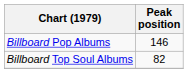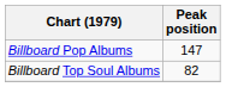 <table class="wikitable">
 <tr>
 <th>Chart (1979)</th>
 <th>Peak<br>position</th>
 </tr>
 <tr>
 <td><a href='#'><em>Billboard</em> Pop Albums</a></td>
-<td align=center>146</td>
+<td align=center>147</td>
 </tr>
 <tr>
 <td><em>Billboard</em> <a href='#'>Top Soul Albums</a></td>
 <td align=center>82</td>
 </tr>
 <tr>
 </tr>
 </table>
